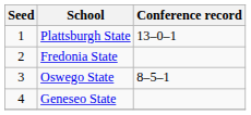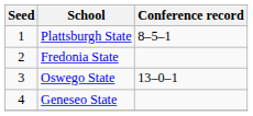 <table class="wikitable">
 <tr>
 <th>Seed</th>
 <th>School</th>
 <th>Conference record</th>
 </tr>
 <tr>
 <td align=center>1</td>
 <td><a href='#'>Plattsburgh State</a></td>
-<td>13–0–1</td>
+<td>8–5–1</td>
 </tr>
 <tr>
 <td align=center>2</td>
 <td><a href='#'>Fredonia State</a></td>
 <td></td>
 </tr>
 <tr>
 <td align=center>3</td>
 <td><a href='#'>Oswego State</a></td>
-<td>8–5–1</td>
+<td>13–0–1</td>
 </tr>
 <tr>
 <td align=center>4</td>
 <td><a href='#'>Geneseo State</a></td>
 <td></td>
 </tr>
 <tr>
 </tr>
 </table>
